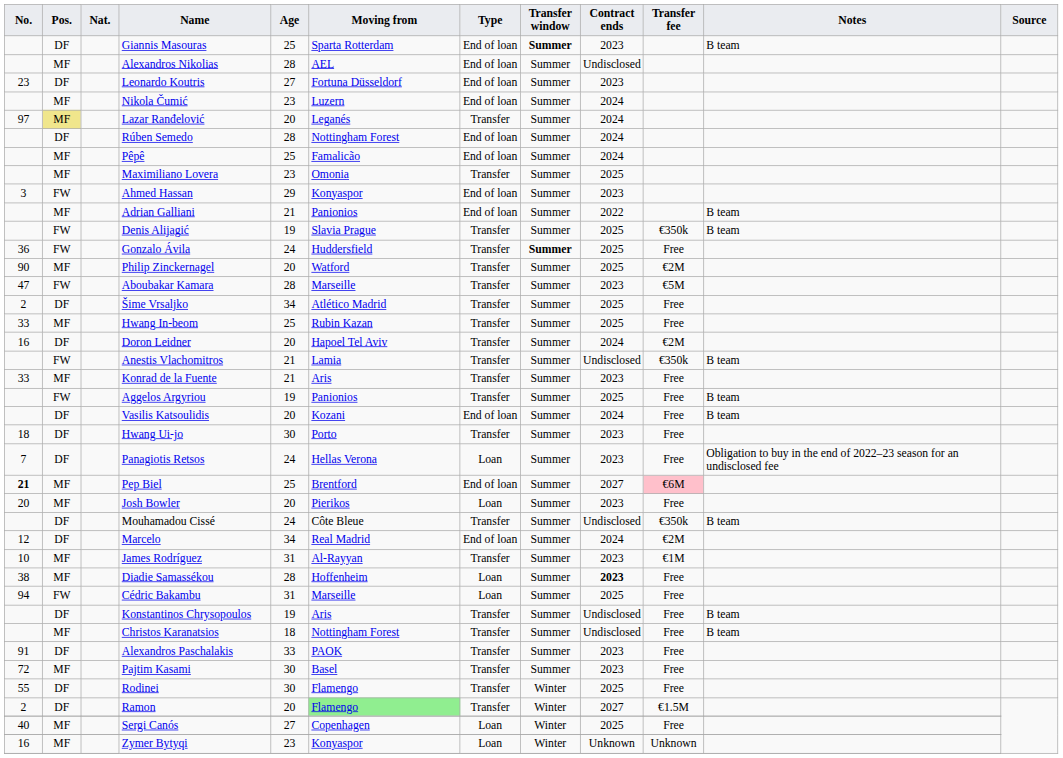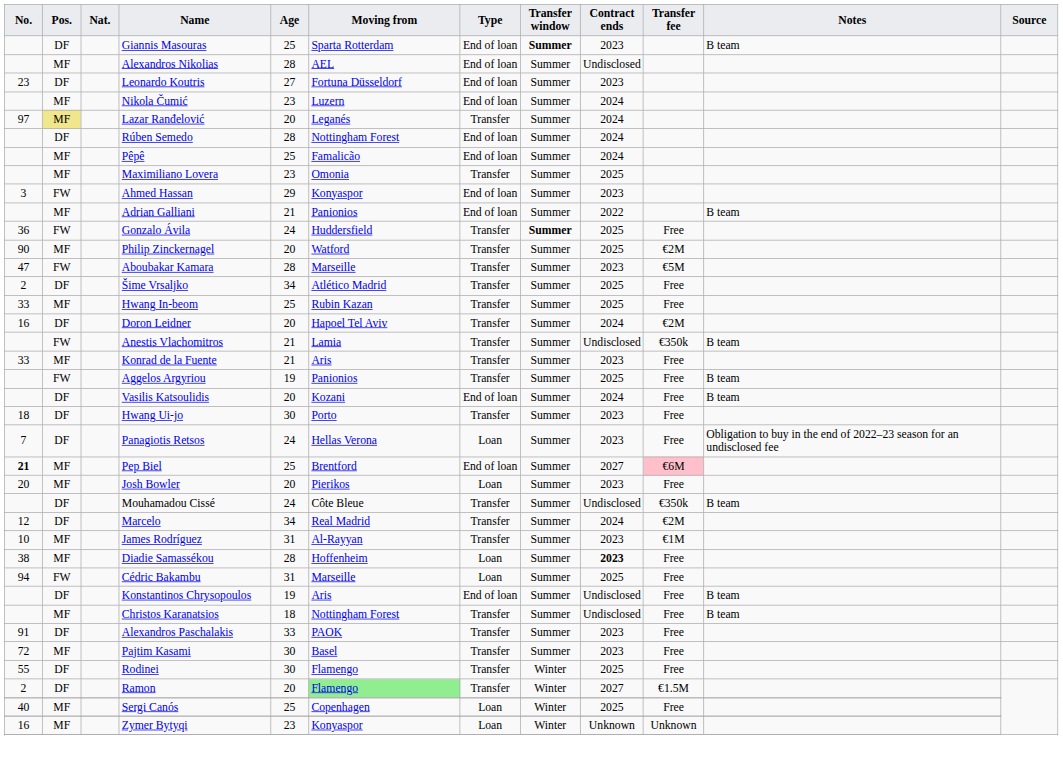 <table class="wikitable" style="text-align:center">
 <tr>
 <th style="background:#eaecf0; color:#000000; width:45px;">Νο.</th>
 <th style="background:#eaecf0; color:#000000; width:45px;">Pos.</th>
 <th style="background:#eaecf0; color:#000000; width:45px;">Nat.</th>
 <th style="background:#eaecf0; color:#000000; width:200px;">Name</th>
 <th style="background:#eaecf0; color:#000000; width:45px;">Age</th>
 <th style="background:#eaecf0; color:#000000; width:200px;">Moving from</th>
 <th style="background:#eaecf0; color:#000000; width:75px;">Type</th>
 <th style="background:#eaecf0; color:#000000; width:75px;">Transfer window</th>
 <th style="background:#eaecf0; color:#000000; width:70px;">Contract ends</th>
 <th style="background:#eaecf0; color:#000000; width:75px;">Transfer fee</th>
 <th style="background:#eaecf0; color:#000000; width:400px;">Notes</th>
 <th style="background:#eaecf0; color:#000000; width:70px;">Source</th>
 </tr>
 <tr>
 <td></td>
 <td>DF</td>
 <td></td>
 <td style="text-align:left;"><a href='#'>Giannis Masouras</a></td>
 <td>25</td>
 <td style="text-align:left;"> <a href='#'>Sparta Rotterdam</a></td>
 <td>End of loan</td>
 <td><strong>Summer</strong></td>
 <td>2023</td>
 <td></td>
 <td style="text-align:left;">B team</td>
 <td></td>
 </tr>
 <tr>
 <td></td>
 <td>MF</td>
 <td></td>
 <td style="text-align:left;"><a href='#'>Alexandros Nikolias</a></td>
 <td>28</td>
 <td style="text-align:left;"> <a href='#'>AEL</a></td>
 <td>End of loan</td>
 <td>Summer</td>
 <td>Undisclosed</td>
 <td></td>
 <td style="text-align:left;"></td>
 <td></td>
 </tr>
 <tr>
 <td>23</td>
 <td>DF</td>
 <td></td>
 <td style="text-align:left;"><a href='#'>Leonardo Koutris</a></td>
 <td>27</td>
 <td style="text-align:left;"> <a href='#'>Fortuna Düsseldorf</a></td>
 <td>End of loan</td>
 <td>Summer</td>
 <td>2023</td>
 <td></td>
 <td style="text-align:left;"></td>
 <td></td>
 </tr>
 <tr>
 <td></td>
 <td>MF</td>
 <td></td>
 <td style="text-align:left;"><a href='#'>Nikola Čumić</a></td>
 <td>23</td>
 <td style="text-align:left;"> <a href='#'>Luzern</a></td>
 <td>End of loan</td>
 <td>Summer</td>
 <td>2024</td>
 <td></td>
 <td style="text-align:left;"></td>
 <td></td>
 </tr>
 <tr>
 <td>97</td>
 <td style="background: khaki;">MF</td>
 <td></td>
 <td style="text-align:left;"><a href='#'>Lazar Ranđelović</a></td>
 <td>20</td>
 <td style="text-align:left;"> <a href='#'>Leganés</a></td>
 <td>Transfer</td>
 <td>Summer</td>
 <td>2024</td>
 <td></td>
 <td style="text-align:left;"></td>
 <td></td>
 </tr>
 <tr>
 <td></td>
 <td>DF</td>
 <td></td>
 <td style="text-align:left;"><a href='#'>Rúben Semedo</a></td>
 <td>28</td>
 <td style="text-align:left;"> <a href='#'>Nottingham Forest</a></td>
 <td>End of loan</td>
 <td>Summer</td>
 <td>2024</td>
 <td></td>
 <td style="text-align:left;"></td>
 <td></td>
 </tr>
 <tr>
 <td></td>
 <td>MF</td>
 <td></td>
 <td style="text-align:left;"><a href='#'>Pêpê</a></td>
 <td>25</td>
 <td style="text-align:left;"> <a href='#'>Famalicão</a></td>
 <td>End of loan</td>
 <td>Summer</td>
 <td>2024</td>
 <td></td>
 <td style="text-align:left;"></td>
 <td></td>
 </tr>
 <tr>
 <td></td>
 <td>MF</td>
 <td></td>
 <td style="text-align:left;"><a href='#'>Maximiliano Lovera</a></td>
 <td>23</td>
 <td style="text-align:left;"> <a href='#'>Omonia</a></td>
 <td>Transfer</td>
 <td>Summer</td>
 <td>2025</td>
 <td></td>
 <td style="text-align:left;"></td>
 <td></td>
 </tr>
 <tr>
 <td>3</td>
 <td>FW</td>
 <td></td>
 <td style="text-align:left;"><a href='#'>Ahmed Hassan</a></td>
 <td>29</td>
 <td style="text-align:left;"> <a href='#'>Konyaspor</a></td>
 <td>End of loan</td>
 <td>Summer</td>
 <td>2023</td>
 <td></td>
 <td style="text-align:left;"></td>
 <td></td>
 </tr>
 <tr>
 <td></td>
 <td>MF</td>
 <td></td>
 <td style="text-align:left;"><a href='#'>Adrian Galliani</a></td>
 <td>21</td>
 <td style="text-align:left;"> <a href='#'>Panionios</a></td>
 <td>End of loan</td>
 <td>Summer</td>
 <td>2022</td>
 <td></td>
-<td style="text-align:left;">B team</td>
-<td></td>
-</tr>
-<tr>
-<td></td>
-<td>FW</td>
-<td></td>
-<td style="text-align:left;"><a href='#'>Denis Alijagić</a></td>
-<td>19</td>
-<td style="text-align:left;"> <a href='#'>Slavia Prague</a></td>
-<td>Transfer</td>
-<td>Summer</td>
-<td>2025</td>
-<td>€350k</td>
 <td style="text-align:left;">B team</td>
 <td></td>
 </tr>
 <tr>
 <td>36</td>
 <td>FW</td>
 <td></td>
 <td style="text-align:left;"><a href='#'>Gonzalo Ávila</a></td>
 <td>24</td>
 <td style="text-align:left;"> <a href='#'>Huddersfield</a></td>
 <td>Transfer</td>
 <td><strong>Summer</strong></td>
 <td>2025</td>
 <td>Free</td>
 <td style="text-align:left;"></td>
 <td></td>
 </tr>
 <tr>
 <td>90</td>
 <td>MF</td>
 <td></td>
 <td style="text-align:left;"><a href='#'>Philip Zinckernagel</a></td>
 <td>20</td>
 <td style="text-align:left;"> <a href='#'>Watford</a></td>
 <td>Transfer</td>
 <td>Summer</td>
 <td>2025</td>
 <td>€2M</td>
 <td style="text-align:left;"></td>
 <td></td>
 </tr>
 <tr>
 <td>47</td>
 <td>FW</td>
 <td></td>
 <td style="text-align:left;"><a href='#'>Aboubakar Kamara</a></td>
 <td>28</td>
 <td style="text-align:left;"> <a href='#'>Marseille</a></td>
 <td>Transfer</td>
 <td>Summer</td>
 <td>2023</td>
 <td>€5M</td>
 <td style="text-align:left;"></td>
 <td></td>
 </tr>
 <tr>
 <td>2</td>
 <td>DF</td>
 <td></td>
 <td style="text-align:left;"><a href='#'>Šime Vrsaljko</a></td>
 <td>34</td>
 <td style="text-align:left;"> <a href='#'>Atlético Madrid</a></td>
 <td>Transfer</td>
 <td>Summer</td>
 <td>2025</td>
 <td>Free</td>
 <td style="text-align:left;"></td>
 <td></td>
 </tr>
 <tr>
 <td>33</td>
 <td>MF</td>
 <td></td>
 <td style="text-align:left;"><a href='#'>Hwang In-beom</a></td>
 <td>25</td>
 <td style="text-align:left;"> <a href='#'>Rubin Kazan</a></td>
 <td>Transfer</td>
 <td>Summer</td>
 <td>2025</td>
 <td>Free</td>
 <td style="text-align:left;"></td>
 <td></td>
 </tr>
 <tr>
 <td>16</td>
 <td>DF</td>
 <td></td>
 <td style="text-align:left;"><a href='#'>Doron Leidner</a></td>
 <td>20</td>
 <td style="text-align:left;"> <a href='#'>Hapoel Tel Aviv</a></td>
 <td>Transfer</td>
 <td>Summer</td>
 <td>2024</td>
 <td>€2M</td>
 <td style="text-align:left;"></td>
 <td></td>
 </tr>
 <tr>
 <td></td>
 <td>FW</td>
 <td></td>
 <td style="text-align:left;"><a href='#'>Anestis Vlachomitros</a></td>
 <td>21</td>
 <td style="text-align:left;"> <a href='#'>Lamia</a></td>
 <td>Transfer</td>
 <td>Summer</td>
 <td>Undisclosed</td>
 <td>€350k</td>
 <td style="text-align:left;">B team</td>
 <td></td>
 </tr>
 <tr>
 <td>33</td>
 <td>MF</td>
 <td></td>
 <td style="text-align:left;"><a href='#'>Konrad de la Fuente</a></td>
 <td>21</td>
 <td style="text-align:left;"> <a href='#'>Aris</a></td>
 <td>Transfer</td>
 <td>Summer</td>
 <td>2023</td>
 <td>Free</td>
 <td style="text-align:left;"></td>
 <td></td>
 </tr>
 <tr>
 <td></td>
 <td>FW</td>
 <td></td>
 <td style="text-align:left;"><a href='#'>Aggelos Argyriou</a></td>
 <td>19</td>
 <td style="text-align:left;"> <a href='#'>Panionios</a></td>
 <td>Transfer</td>
 <td>Summer</td>
 <td>2025</td>
 <td>Free</td>
 <td style="text-align:left;">B team</td>
 <td></td>
 </tr>
 <tr>
 <td></td>
 <td>DF</td>
 <td></td>
 <td style="text-align:left;"><a href='#'>Vasilis Katsoulidis</a></td>
 <td>20</td>
 <td style="text-align:left;"> <a href='#'>Kozani</a></td>
 <td>End of loan</td>
 <td>Summer</td>
 <td>2024</td>
 <td>Free</td>
 <td style="text-align:left;">B team</td>
 <td></td>
 </tr>
 <tr>
 <td>18</td>
 <td>DF</td>
 <td></td>
 <td style="text-align:left;"><a href='#'>Hwang Ui-jo</a></td>
 <td>30</td>
 <td style="text-align:left;"> <a href='#'>Porto</a></td>
 <td>Transfer</td>
 <td>Summer</td>
 <td>2023</td>
 <td>Free</td>
 <td style="text-align:left;"></td>
 <td></td>
 </tr>
 <tr>
 <td>7</td>
 <td>DF</td>
 <td></td>
 <td style="text-align:left;"><a href='#'>Panagiotis Retsos</a></td>
 <td>24</td>
 <td style="text-align:left;"> <a href='#'>Hellas Verona</a></td>
 <td>Loan</td>
 <td>Summer</td>
 <td>2023</td>
 <td>Free</td>
 <td style="text-align:left;">Obligation to buy in the end of 2022–23 season for an undisclosed fee</td>
 <td></td>
 </tr>
 <tr>
 <td><strong>21</strong></td>
 <td>MF</td>
 <td></td>
 <td style="text-align:left;"><a href='#'>Pep Biel</a></td>
 <td>25</td>
 <td style="text-align:left;"> <a href='#'>Brentford</a></td>
 <td>End of loan</td>
 <td>Summer</td>
 <td>2027</td>
 <td style="background: pink;">€6M</td>
 <td style="text-align:left;"></td>
 <td></td>
 </tr>
 <tr>
 <td>20</td>
 <td>MF</td>
 <td></td>
 <td style="text-align:left;"><a href='#'>Josh Bowler</a></td>
 <td>20</td>
 <td style="text-align:left;"> <a href='#'>Pierikos</a></td>
 <td>Loan</td>
 <td>Summer</td>
 <td>2023</td>
 <td>Free</td>
 <td style="text-align:left;"></td>
 <td></td>
 </tr>
 <tr>
 <td></td>
 <td>DF</td>
 <td></td>
 <td style="text-align:left;">Mouhamadou Cissé</td>
 <td>24</td>
 <td style="text-align:left;"> Côte Bleue</td>
 <td>Transfer</td>
 <td>Summer</td>
 <td>Undisclosed</td>
 <td>€350k</td>
 <td style="text-align:left;">B team</td>
 <td></td>
 </tr>
 <tr>
 <td>12</td>
 <td>DF</td>
 <td></td>
 <td style="text-align:left;"><a href='#'>Marcelo</a></td>
 <td>34</td>
 <td style="text-align:left;"> <a href='#'>Real Madrid</a></td>
-<td>End of loan</td>
+<td>Transfer</td>
 <td>Summer</td>
 <td>2024</td>
 <td>€2M</td>
 <td style="text-align:left;"></td>
 <td></td>
 </tr>
 <tr>
 <td>10</td>
 <td>MF</td>
 <td></td>
 <td style="text-align:left;"><a href='#'>James Rodríguez</a></td>
 <td>31</td>
 <td style="text-align:left;"> <a href='#'>Al-Rayyan</a></td>
 <td>Transfer</td>
 <td>Summer</td>
 <td>2023</td>
 <td>€1M</td>
 <td style="text-align:left;"></td>
 <td></td>
 </tr>
 <tr>
 <td>38</td>
 <td>MF</td>
 <td></td>
 <td style="text-align:left;"><a href='#'>Diadie Samassékou</a></td>
 <td>28</td>
 <td style="text-align:left;"> <a href='#'>Hoffenheim</a></td>
 <td>Loan</td>
 <td>Summer</td>
 <td><strong>2023</strong></td>
 <td>Free</td>
 <td style="text-align:left;"></td>
 <td></td>
 </tr>
 <tr>
 <td>94</td>
 <td>FW</td>
 <td></td>
 <td style="text-align:left;"><a href='#'>Cédric Bakambu</a></td>
 <td>31</td>
 <td style="text-align:left;"> <a href='#'>Marseille</a></td>
 <td>Loan</td>
 <td>Summer</td>
 <td>2025</td>
 <td>Free</td>
 <td style="text-align:left;"></td>
 <td></td>
 </tr>
 <tr>
 <td></td>
 <td>DF</td>
 <td></td>
 <td style="text-align:left;"><a href='#'>Konstantinos Chrysopoulos</a></td>
 <td>19</td>
 <td style="text-align:left;"> <a href='#'>Aris</a></td>
-<td>Transfer</td>
+<td>End of loan</td>
 <td>Summer</td>
 <td>Undisclosed</td>
 <td>Free</td>
 <td style="text-align:left;">B team</td>
 <td></td>
 </tr>
 <tr>
 <td></td>
 <td>MF</td>
 <td></td>
 <td style="text-align:left;"><a href='#'>Christos Karanatsios</a></td>
 <td>18</td>
 <td style="text-align:left;"> <a href='#'>Nottingham Forest</a></td>
 <td>Transfer</td>
 <td>Summer</td>
 <td>Undisclosed</td>
 <td>Free</td>
 <td style="text-align:left;">B team</td>
 <td></td>
 </tr>
 <tr>
 <td>91</td>
 <td>DF</td>
 <td></td>
 <td style="text-align:left;"><a href='#'>Alexandros Paschalakis</a></td>
 <td>33</td>
 <td style="text-align:left;"> <a href='#'>PAOK</a></td>
 <td>Transfer</td>
 <td>Summer</td>
 <td>2023</td>
 <td>Free</td>
 <td style="text-align:left;"></td>
 <td></td>
 </tr>
 <tr>
 <td>72</td>
 <td>MF</td>
 <td></td>
 <td style="text-align:left;"><a href='#'>Pajtim Kasami</a></td>
 <td>30</td>
 <td style="text-align:left;"> <a href='#'>Basel</a></td>
 <td>Transfer</td>
 <td>Summer</td>
 <td>2023</td>
 <td>Free</td>
 <td style="text-align:left;"></td>
 <td></td>
 </tr>
 <tr>
 <td>55</td>
 <td>DF</td>
 <td></td>
 <td style="text-align:left;"><a href='#'>Rodinei</a></td>
 <td>30</td>
 <td style="text-align:left;"> <a href='#'>Flamengo</a></td>
 <td>Transfer</td>
 <td>Winter</td>
 <td>2025</td>
 <td>Free</td>
 <td style="text-align:left;"></td>
 <td></td>
 </tr>
 <tr>
 <td>2</td>
 <td>DF</td>
 <td></td>
 <td style="text-align:left;"><a href='#'>Ramon</a></td>
 <td>20</td>
 <td style="background: lightgreen; text-align:left;"> <a href='#'>Flamengo</a></td>
 <td>Transfer</td>
 <td>Winter</td>
 <td>2027</td>
 <td>€1.5M</td>
 <td style="text-align:left;"></td>
 </tr>
 <tr>
 </tr>
 <tr>
 <td>40</td>
 <td>MF</td>
 <td></td>
 <td style="text-align:left;"><a href='#'>Sergi Canós</a></td>
-<td>27</td>
+<td>25</td>
 <td style="text-align:left;"> <a href='#'>Copenhagen</a></td>
 <td>Loan</td>
 <td>Winter</td>
 <td>2025</td>
 <td>Free</td>
 <td style="text-align:left;"></td>
 </tr>
 <tr>
 </tr>
 <tr>
 <td>16</td>
 <td>MF</td>
 <td></td>
 <td style="text-align:left;"><a href='#'>Zymer Bytyqi</a></td>
 <td>23</td>
 <td style="text-align:left;"><a href='#'>Konyaspor</a></td>
 <td>Loan</td>
 <td>Winter</td>
 <td>Unknown</td>
 <td>Unknown</td>
 <td style="text-align:left;"></td>
 </tr>
 <tr>
 </tr>
 <tr>
 </tr>
 </table>
